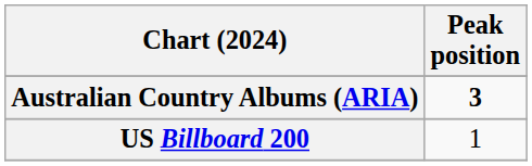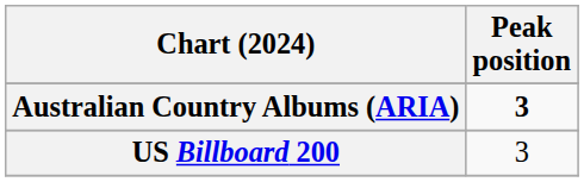 <table class="wikitable sortable plainrowheaders" style="text-align:center">
 <tr>
 <th scope="col">Chart (2024)</th>
 <th scope="col">Peak<br>position</th>
 </tr>
 <tr>
 </tr>
 <tr>
 <th scope="row">Australian Country Albums (<a href='#'>ARIA</a>)</th>
 <td><strong>3</strong></td>
 </tr>
 <tr>
 </tr>
 <tr>
 </tr>
 <tr>
 </tr>
 <tr>
 </tr>
 <tr>
 </tr>
 <tr>
 <th scope="row">US <a href='#'><em>Billboard</em> 200</a></th>
-<td>1</td>
+<td>3</td>
 </tr>
 <tr>
 </tr>
 </table>
